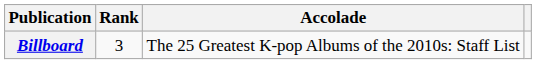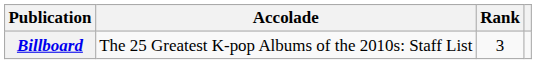 <table class="wikitable plainrowheaders" style="text-align:center">
 <tr>
 <th>Publication</th>
+<th>Accolade</th>
 <th>Rank</th>
-<th>Accolade</th>
 <th class="unsortable"></th>
 </tr>
 <tr>
 <th scope="row"><em><a href='#'>Billboard</a></em></th>
+<td>The 25 Greatest K-pop Albums of the 2010s: Staff List</td>
 <td>3</td>
-<td>The 25 Greatest K-pop Albums of the 2010s: Staff List</td>
 <td></td>
 </tr>
 </table>
